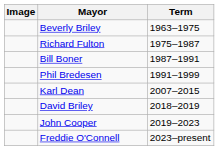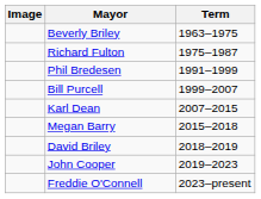 <table class="wikitable">
 <tr>
 <th>Image</th>
 <th>Mayor</th>
 <th>Term</th>
 </tr>
 <tr>
 <td></td>
 <td width="170"><a href='#'>Beverly Briley</a></td>
 <td width="100">1963–1975</td>
 </tr>
 <tr>
 <td></td>
 <td><a href='#'>Richard Fulton</a></td>
 <td>1975–1987</td>
 </tr>
 <tr>
 <td></td>
-<td><a href='#'>Bill Boner</a></td>
-<td>1987–1991</td>
-</tr>
-<tr>
-<td></td>
 <td><a href='#'>Phil Bredesen</a></td>
 <td>1991–1999</td>
 </tr>
 <tr>
 <td></td>
+<td><a href='#'>Bill Purcell</a></td>
+<td>1999–2007</td>
+</tr>
+<tr>
+<td></td>
 <td><a href='#'>Karl Dean</a></td>
 <td>2007–2015</td>
+</tr>
+<tr>
+<td></td>
+<td><a href='#'>Megan Barry</a></td>
+<td>2015–2018</td>
 </tr>
 <tr>
 <td></td>
 <td><a href='#'>David Briley</a></td>
 <td>2018–2019</td>
 </tr>
 <tr>
 <td></td>
 <td><a href='#'>John Cooper</a></td>
 <td>2019–2023</td>
 </tr>
 <tr>
 <td></td>
 <td><a href='#'>Freddie O'Connell</a></td>
 <td>2023–present</td>
 </tr>
 </table>
